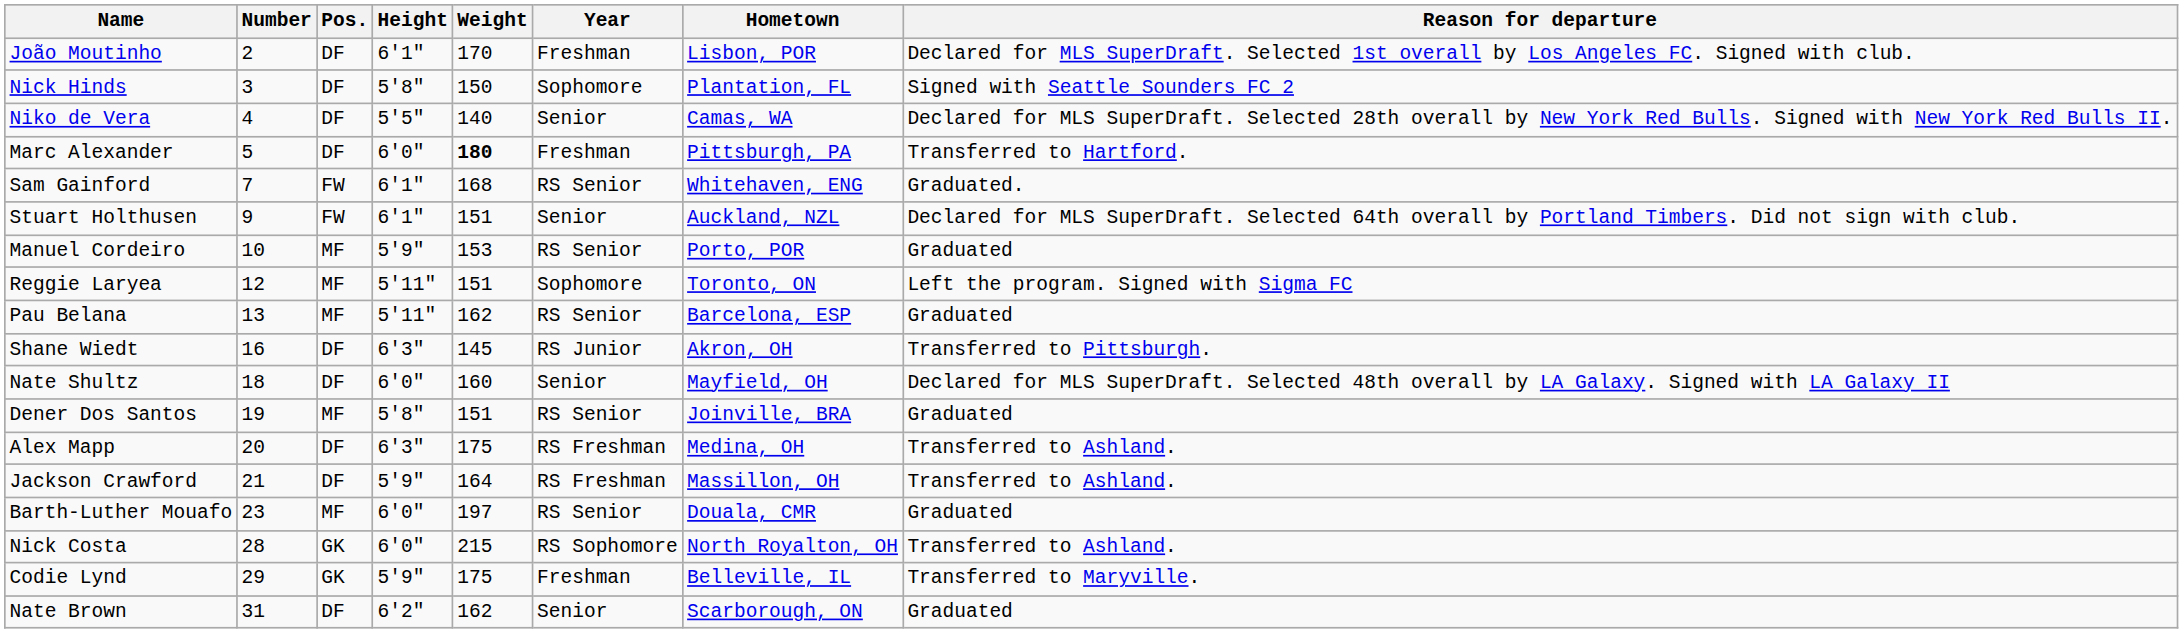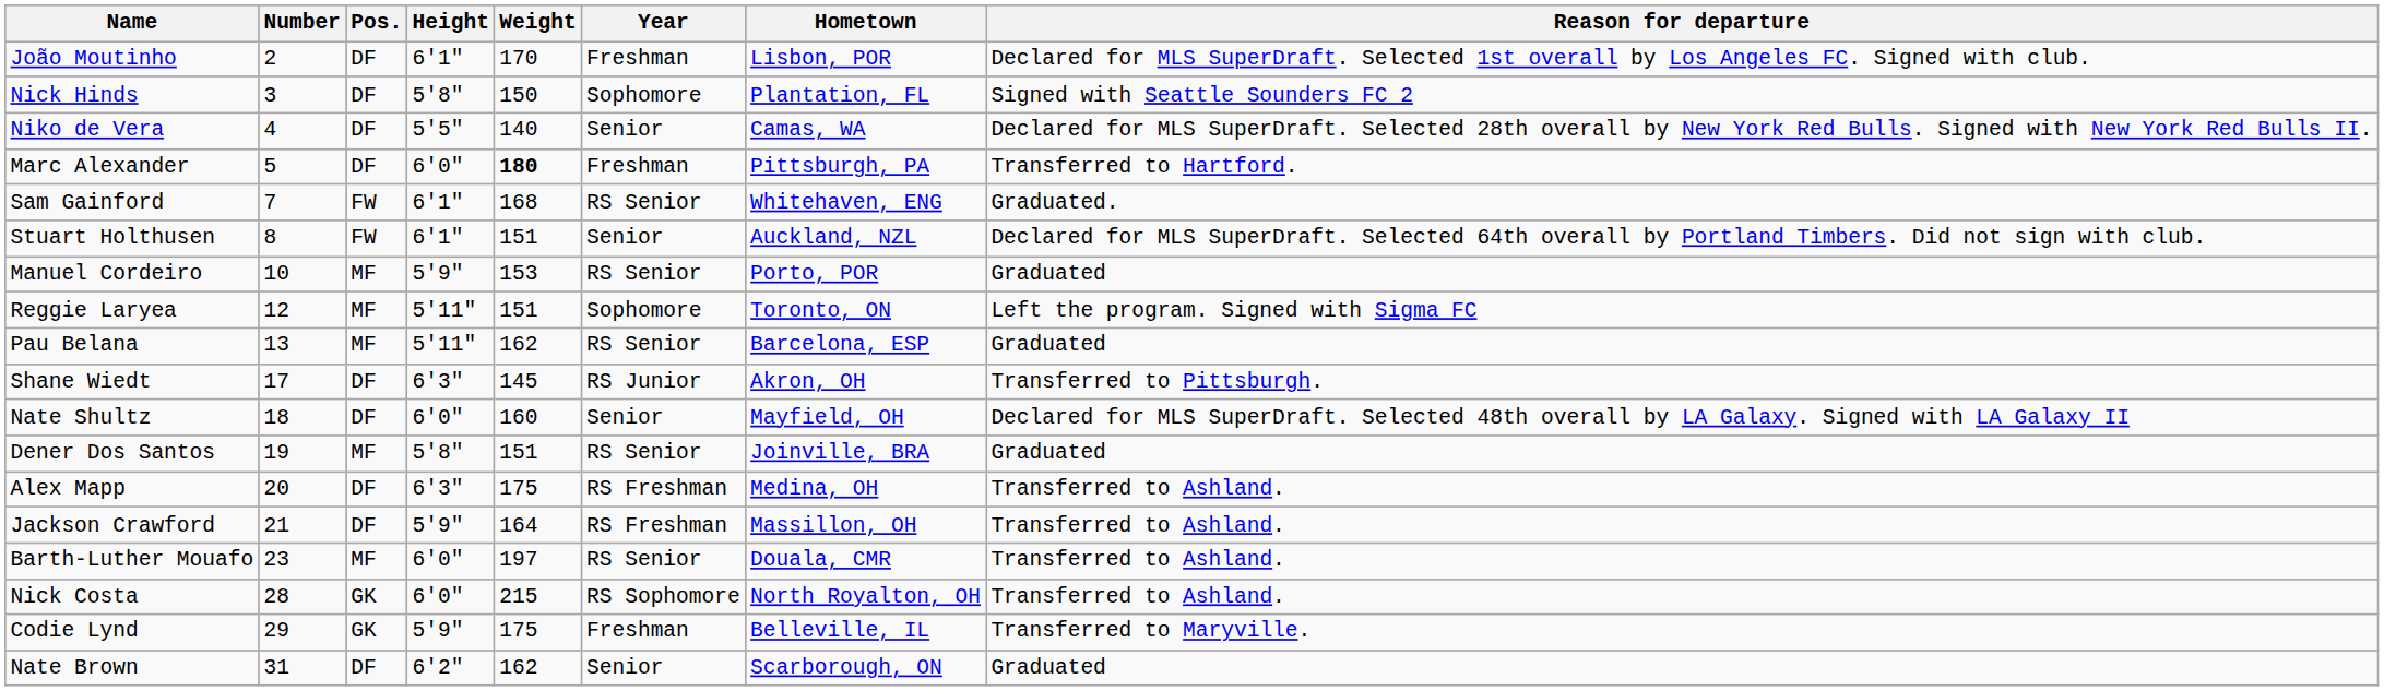 <table class="wikitable sortable" border="1" style="font-size:90%;">
 <tr>
 <th>Name</th>
 <th>Number</th>
 <th>Pos.</th>
 <th>Height</th>
 <th>Weight</th>
 <th>Year</th>
 <th>Hometown</th>
 <th class="unsortable">Reason for departure</th>
 </tr>
 <tr>
 <td><a href='#'>João Moutinho</a></td>
 <td>2</td>
 <td>DF</td>
 <td>6'1"</td>
 <td>170</td>
 <td>Freshman</td>
 <td><a href='#'>Lisbon, POR</a></td>
 <td>Declared for <a href='#'>MLS SuperDraft</a>. Selected <a href='#'>1st overall</a> by <a href='#'>Los Angeles FC</a>. Signed with club.</td>
 </tr>
 <tr>
 <td><a href='#'>Nick Hinds</a></td>
 <td>3</td>
 <td>DF</td>
 <td>5'8"</td>
 <td>150</td>
 <td>Sophomore</td>
 <td><a href='#'>Plantation, FL</a></td>
 <td>Signed with <a href='#'>Seattle Sounders FC 2</a></td>
 </tr>
 <tr>
 <td><a href='#'>Niko de Vera</a></td>
 <td>4</td>
 <td>DF</td>
 <td>5'5"</td>
 <td>140</td>
 <td>Senior</td>
 <td><a href='#'>Camas, WA</a></td>
 <td>Declared for MLS SuperDraft. Selected 28th overall by <a href='#'>New York Red Bulls</a>. Signed with <a href='#'>New York Red Bulls II</a>.</td>
 </tr>
 <tr>
 <td>Marc Alexander</td>
 <td>5</td>
 <td>DF</td>
 <td>6'0"</td>
 <td><strong>180</strong></td>
 <td>Freshman</td>
 <td><a href='#'>Pittsburgh, PA</a></td>
 <td>Transferred to <a href='#'>Hartford</a>.</td>
 </tr>
 <tr>
 <td>Sam Gainford</td>
 <td>7</td>
 <td>FW</td>
 <td>6'1"</td>
 <td>168</td>
 <td>RS Senior</td>
 <td><a href='#'>Whitehaven, ENG</a></td>
 <td>Graduated.</td>
 </tr>
 <tr>
 <td>Stuart Holthusen</td>
-<td>9</td>
+<td>8</td>
 <td>FW</td>
 <td>6'1"</td>
 <td>151</td>
 <td>Senior</td>
 <td><a href='#'>Auckland, NZL</a></td>
 <td>Declared for MLS SuperDraft. Selected 64th overall by <a href='#'>Portland Timbers</a>. Did not sign with club.</td>
 </tr>
 <tr>
 <td>Manuel Cordeiro</td>
 <td>10</td>
 <td>MF</td>
 <td>5'9"</td>
 <td>153</td>
 <td>RS Senior</td>
 <td><a href='#'>Porto, POR</a></td>
 <td>Graduated</td>
 </tr>
 <tr>
 <td>Reggie Laryea</td>
 <td>12</td>
 <td>MF</td>
 <td>5'11"</td>
 <td>151</td>
 <td>Sophomore</td>
 <td><a href='#'>Toronto, ON</a></td>
 <td>Left the program. Signed with <a href='#'>Sigma FC</a></td>
 </tr>
 <tr>
 <td>Pau Belana</td>
 <td>13</td>
 <td>MF</td>
 <td>5'11"</td>
 <td>162</td>
 <td>RS Senior</td>
 <td><a href='#'>Barcelona, ESP</a></td>
 <td>Graduated</td>
 </tr>
 <tr>
 <td>Shane Wiedt</td>
-<td>16</td>
+<td>17</td>
 <td>DF</td>
 <td>6'3"</td>
 <td>145</td>
 <td>RS Junior</td>
 <td><a href='#'>Akron, OH</a></td>
 <td>Transferred to <a href='#'>Pittsburgh</a>.</td>
 </tr>
 <tr>
 <td>Nate Shultz</td>
 <td>18</td>
 <td>DF</td>
 <td>6'0"</td>
 <td>160</td>
 <td>Senior</td>
 <td><a href='#'>Mayfield, OH</a></td>
 <td>Declared for MLS SuperDraft. Selected 48th overall by <a href='#'>LA Galaxy</a>. Signed with <a href='#'>LA Galaxy II</a></td>
 </tr>
 <tr>
 <td>Dener Dos Santos</td>
 <td>19</td>
 <td>MF</td>
 <td>5'8"</td>
 <td>151</td>
 <td>RS Senior</td>
 <td><a href='#'>Joinville, BRA</a></td>
 <td>Graduated</td>
 </tr>
 <tr>
 <td>Alex Mapp</td>
 <td>20</td>
 <td>DF</td>
 <td>6'3"</td>
 <td>175</td>
 <td>RS Freshman</td>
 <td><a href='#'>Medina, OH</a></td>
 <td>Transferred to <a href='#'>Ashland</a>.</td>
 </tr>
 <tr>
 <td>Jackson Crawford</td>
 <td>21</td>
 <td>DF</td>
 <td>5'9"</td>
 <td>164</td>
 <td>RS Freshman</td>
 <td><a href='#'>Massillon, OH</a></td>
 <td>Transferred to <a href='#'>Ashland</a>.</td>
 </tr>
 <tr>
 <td>Barth-Luther Mouafo</td>
 <td>23</td>
 <td>MF</td>
 <td>6'0"</td>
 <td>197</td>
 <td>RS Senior</td>
 <td><a href='#'>Douala, CMR</a></td>
-<td>Graduated</td>
+<td>Transferred to <a href='#'>Ashland</a>.</td>
 </tr>
 <tr>
 <td>Nick Costa</td>
 <td>28</td>
 <td>GK</td>
 <td>6'0"</td>
 <td>215</td>
 <td>RS Sophomore</td>
 <td><a href='#'>North Royalton, OH</a></td>
 <td>Transferred to <a href='#'>Ashland</a>.</td>
 </tr>
 <tr>
 <td>Codie Lynd</td>
 <td>29</td>
 <td>GK</td>
 <td>5'9"</td>
 <td>175</td>
 <td>Freshman</td>
 <td><a href='#'>Belleville, IL</a></td>
 <td>Transferred to <a href='#'>Maryville</a>.</td>
 </tr>
 <tr>
 <td>Nate Brown</td>
 <td>31</td>
 <td>DF</td>
 <td>6'2"</td>
 <td>162</td>
 <td>Senior</td>
 <td><a href='#'>Scarborough, ON</a></td>
 <td>Graduated</td>
 </tr>
 </table>
